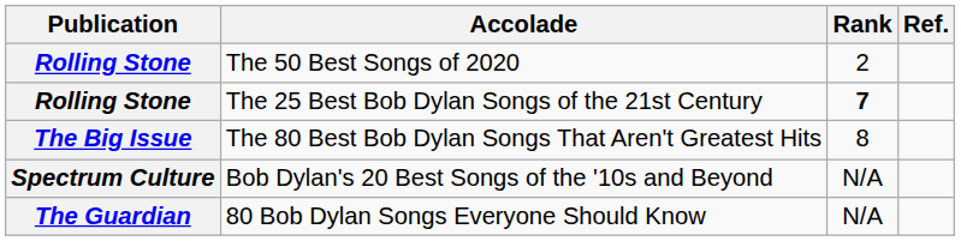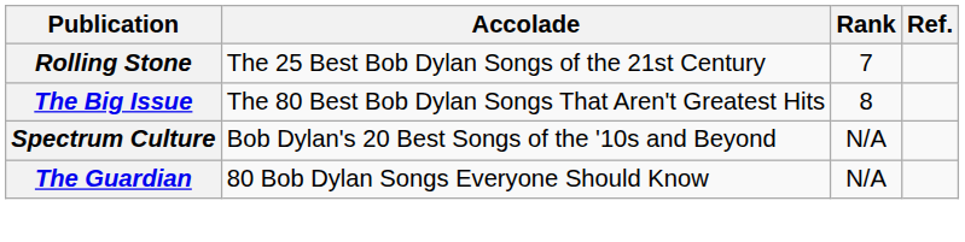 <table class="wikitable sortable plainrowheaders">
 <tr>
 <th scope="col">Publication</th>
 <th scope="col">Accolade</th>
 <th scope="col">Rank</th>
 <th scope="col" class="unsortable">Ref.</th>
 </tr>
 <tr>
-<th scope="row"><em><a href='#'>Rolling Stone</a></em></th>
-<td>The 50 Best Songs of 2020</td>
-<td style="text-align:center;">2</td>
-<td align="center"></td>
-</tr>
-<tr>
 <th scope="row"><em>Rolling Stone</em></th>
 <td>The 25 Best Bob Dylan Songs of the 21st Century</td>
-<td style="text-align:center;"><strong>7</strong></td>
+<td style="text-align:center;">7</td>
 <td align="center"></td>
 </tr>
 <tr>
 <th scope="row"><em><a href='#'>The Big Issue</a></em></th>
 <td>The 80 Best Bob Dylan Songs That Aren't Greatest Hits</td>
 <td style="text-align:center;">8</td>
 <td align="center"></td>
 </tr>
 <tr>
 <th scope="row"><em>Spectrum Culture</em></th>
 <td>Bob Dylan's 20 Best Songs of the '10s and Beyond</td>
 <td style="text-align:center;">N/A</td>
 <td align="center"></td>
 </tr>
 <tr>
 <th scope="row"><em><a href='#'>The Guardian</a></em></th>
 <td>80 Bob Dylan Songs Everyone Should Know</td>
 <td style="text-align:center;">N/A</td>
 <td align="center"></td>
 </tr>
 </table>
